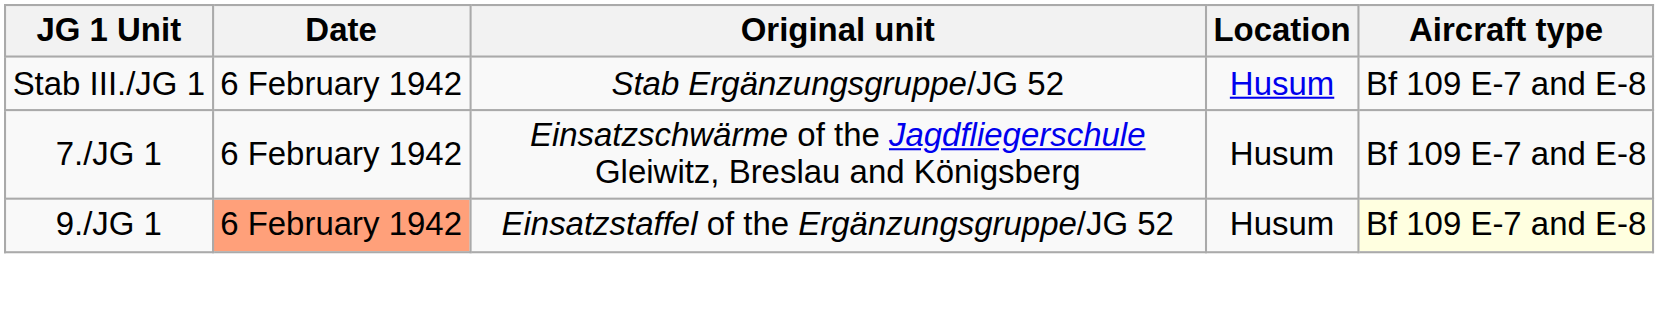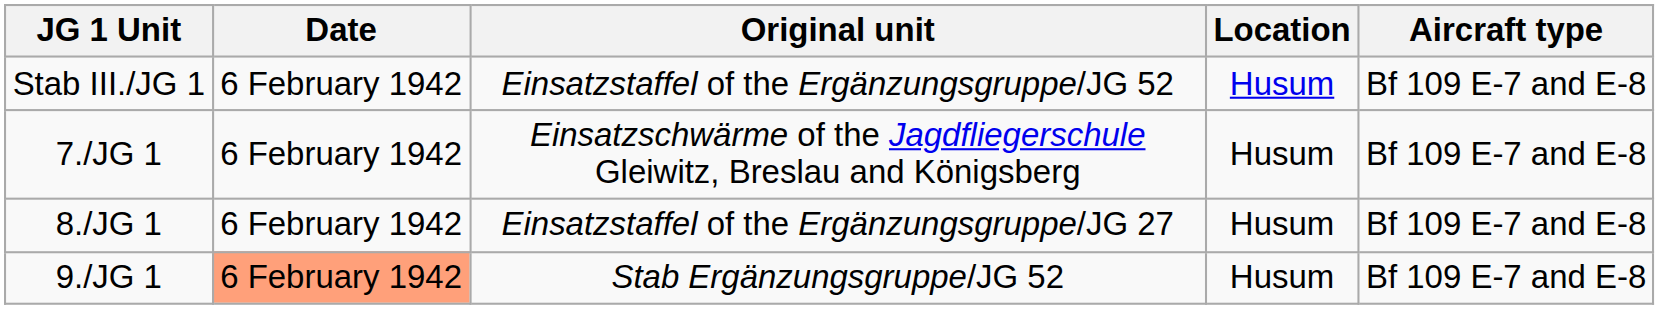 <table class="wikitable" style="text-align:center">
 <tr>
 <th>JG 1 Unit</th>
 <th>Date</th>
 <th width="350">Original unit</th>
 <th>Location</th>
 <th>Aircraft type</th>
 </tr>
 <tr>
 <td>Stab III./JG 1</td>
 <td>6 February 1942</td>
-<td><em>Stab Ergänzungsgruppe</em>/JG 52</td>
+<td><em>Einsatzstaffel</em> of the <em>Ergänzungsgruppe</em>/JG 52</td>
 <td><a href='#'>Husum</a></td>
 <td>Bf 109 E-7 and E-8</td>
 </tr>
 <tr>
 <td>7./JG 1</td>
 <td>6 February 1942</td>
 <td><em>Einsatzschwärme</em> of the <em><a href='#'>Jagdfliegerschule</a></em> Gleiwitz, Breslau and Königsberg</td>
 <td>Husum</td>
 <td>Bf 109 E-7 and E-8</td>
 </tr>
 <tr>
+<td>8./JG 1</td>
+<td>6 February 1942</td>
+<td><em>Einsatzstaffel</em> of the <em>Ergänzungsgruppe</em>/JG 27</td>
+<td>Husum</td>
+<td>Bf 109 E-7 and E-8</td>
+</tr>
+<tr>
 <td>9./JG 1</td>
 <td style="background: lightsalmon;">6 February 1942</td>
-<td><em>Einsatzstaffel</em> of the <em>Ergänzungsgruppe</em>/JG 52</td>
+<td><em>Stab Ergänzungsgruppe</em>/JG 52</td>
 <td>Husum</td>
-<td style="background: lightyellow;">Bf 109 E-7 and E-8</td>
+<td>Bf 109 E-7 and E-8</td>
 </tr>
 </table>
